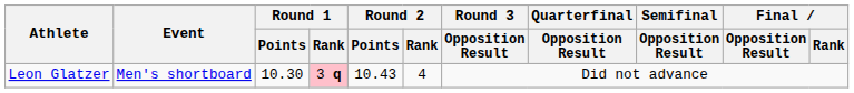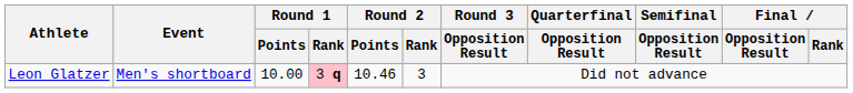 <table class="wikitable" style="font-size:90%">
 <tr>
 <th rowspan=2>Athlete</th>
 <th rowspan=2>Event</th>
 <th colspan=2>Round 1</th>
 <th colspan=2>Round 2</th>
 <th>Round 3</th>
 <th>Quarterfinal</th>
 <th>Semifinal</th>
 <th colspan=2>Final / </th>
 </tr>
 <tr style="font-size: 95%">
 <th>Points</th>
 <th>Rank</th>
 <th>Points</th>
 <th>Rank</th>
 <th>Opposition<br>Result</th>
 <th>Opposition<br>Result</th>
 <th>Opposition<br>Result</th>
 <th>Opposition<br>Result</th>
 <th>Rank</th>
 </tr>
 <tr align=center>
 <td align=left><a href='#'>Leon Glatzer</a></td>
 <td align=left><a href='#'>Men's shortboard</a></td>
-<td>10.30</td>
+<td>10.00</td>
 <td style="background: pink;">3 <strong>q</strong></td>
-<td>10.43</td>
-<td>4</td>
+<td>10.46</td>
+<td>3</td>
 <td colspan=5>Did not advance</td>
 </tr>
 </table>
